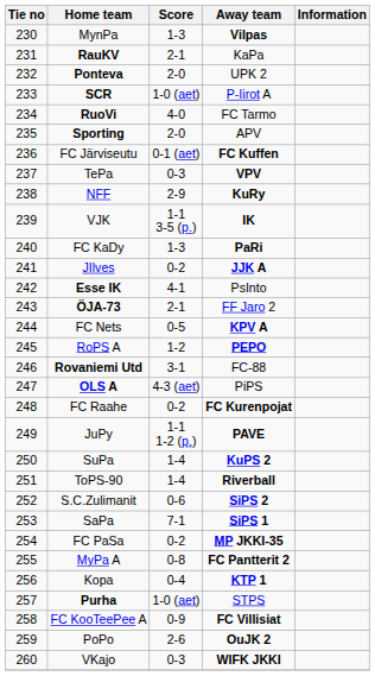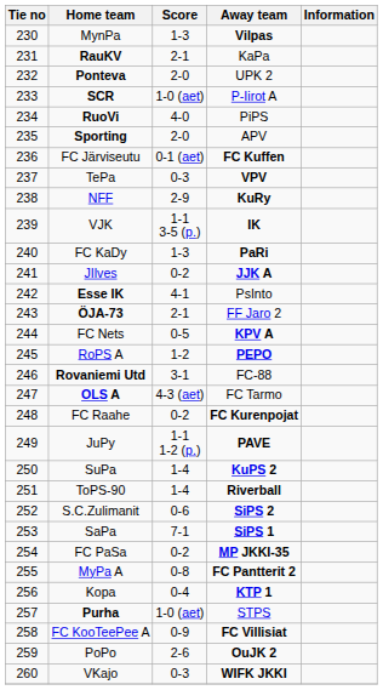 <table class="wikitable" style="text-align:center">
 <tr>
 <th style= width="40px">Tie no</th>
 <th style= width="150px">Home team</th>
 <th style= width="60px">Score</th>
 <th style= width="150px">Away team</th>
 <th style= width="30px">Information</th>
 </tr>
 <tr>
 <td>230</td>
 <td>MynPa</td>
 <td>1-3</td>
 <td><strong>Vilpas</strong></td>
 <td></td>
 </tr>
 <tr>
 <td>231</td>
 <td><strong>RauKV</strong></td>
 <td>2-1</td>
 <td>KaPa</td>
 <td></td>
 </tr>
 <tr>
 <td>232</td>
 <td><strong>Ponteva</strong></td>
 <td>2-0</td>
 <td>UPK 2</td>
 <td></td>
 </tr>
 <tr>
 <td>233</td>
 <td><strong>SCR</strong></td>
 <td>1-0 (<a href='#'>aet</a>)</td>
 <td><a href='#'>P-Iirot</a> A</td>
 <td></td>
 </tr>
 <tr>
 <td>234</td>
 <td><strong>RuoVi</strong></td>
 <td>4-0</td>
-<td>FC Tarmo</td>
+<td>PiPS</td>
 <td></td>
 </tr>
 <tr>
 <td>235</td>
 <td><strong>Sporting</strong></td>
 <td>2-0</td>
 <td>APV</td>
 <td></td>
 </tr>
 <tr>
 <td>236</td>
 <td>FC Järviseutu</td>
 <td>0-1 (<a href='#'>aet</a>)</td>
 <td><strong>FC Kuffen</strong></td>
 <td></td>
 </tr>
 <tr>
 <td>237</td>
 <td>TePa</td>
 <td>0-3</td>
 <td><strong>VPV</strong></td>
 <td></td>
 </tr>
 <tr>
 <td>238</td>
 <td><a href='#'>NFF</a></td>
 <td>2-9</td>
 <td><strong>KuRy</strong></td>
 <td></td>
 </tr>
 <tr>
 <td>239</td>
 <td>VJK</td>
 <td>1-1<br> 3-5 (<a href='#'>p.</a>)</td>
 <td><strong>IK</strong></td>
 <td></td>
 </tr>
 <tr>
 <td>240</td>
 <td>FC KaDy</td>
 <td>1-3</td>
 <td><strong>PaRi</strong></td>
 <td></td>
 </tr>
 <tr>
 <td>241</td>
 <td><a href='#'>JIlves</a></td>
 <td>0-2</td>
 <td><strong><a href='#'>JJK</a> A</strong></td>
 <td></td>
 </tr>
 <tr>
 <td>242</td>
 <td><strong>Esse IK</strong></td>
 <td>4-1</td>
 <td>PsInto</td>
 <td></td>
 </tr>
 <tr>
 <td>243</td>
 <td><strong>ÖJA-73</strong></td>
 <td>2-1</td>
 <td><a href='#'>FF Jaro</a> 2</td>
 <td></td>
 </tr>
 <tr>
 <td>244</td>
 <td>FC Nets</td>
 <td>0-5</td>
 <td><strong><a href='#'>KPV</a> A</strong></td>
 <td></td>
 </tr>
 <tr>
 <td>245</td>
 <td><a href='#'>RoPS</a> A</td>
 <td>1-2</td>
 <td><strong><a href='#'>PEPO</a></strong></td>
 <td></td>
 </tr>
 <tr>
 <td>246</td>
 <td><strong>Rovaniemi Utd</strong></td>
 <td>3-1</td>
 <td>FC-88</td>
 <td></td>
 </tr>
 <tr>
 <td>247</td>
 <td><strong><a href='#'>OLS</a> A</strong></td>
 <td>4-3 (<a href='#'>aet</a>)</td>
-<td>PiPS</td>
+<td>FC Tarmo</td>
 <td></td>
 </tr>
 <tr>
 <td>248</td>
 <td>FC Raahe</td>
 <td>0-2</td>
 <td><strong>FC Kurenpojat</strong></td>
 <td></td>
 </tr>
 <tr>
 <td>249</td>
 <td>JuPy</td>
 <td>1-1<br> 1-2 (<a href='#'>p.</a>)</td>
 <td><strong>PAVE</strong></td>
 <td></td>
 </tr>
 <tr>
 <td>250</td>
 <td>SuPa</td>
 <td>1-4</td>
 <td><strong><a href='#'>KuPS</a> 2</strong></td>
 <td></td>
 </tr>
 <tr>
 <td>251</td>
 <td>ToPS-90</td>
 <td>1-4</td>
 <td><strong>Riverball</strong></td>
 <td></td>
 </tr>
 <tr>
 <td>252</td>
 <td>S.C.Zulimanit</td>
 <td>0-6</td>
 <td><strong><a href='#'>SiPS</a> 2</strong></td>
 <td></td>
 </tr>
 <tr>
 <td>253</td>
 <td>SaPa</td>
 <td>7-1</td>
 <td><strong><a href='#'>SiPS</a> 1</strong></td>
 <td></td>
 </tr>
 <tr>
 <td>254</td>
 <td>FC PaSa</td>
 <td>0-2</td>
 <td><strong><a href='#'>MP</a> JKKI-35</strong></td>
 <td></td>
 </tr>
 <tr>
 <td>255</td>
 <td><a href='#'>MyPa</a> A</td>
 <td>0-8</td>
 <td><strong>FC Pantterit 2</strong></td>
 <td></td>
 </tr>
 <tr>
 <td>256</td>
 <td>Kopa</td>
 <td>0-4</td>
 <td><strong><a href='#'>KTP</a> 1</strong></td>
 <td></td>
 </tr>
 <tr>
 <td>257</td>
 <td><strong>Purha</strong></td>
 <td>1-0 (<a href='#'>aet</a>)</td>
 <td><a href='#'>STPS</a></td>
 <td></td>
 </tr>
 <tr>
 <td>258</td>
 <td><a href='#'>FC KooTeePee</a> A</td>
 <td>0-9</td>
 <td><strong>FC Villisiat</strong></td>
 <td></td>
 </tr>
 <tr>
 <td>259</td>
 <td>PoPo</td>
 <td>2-6</td>
 <td><strong>OuJK 2</strong></td>
 <td></td>
 </tr>
 <tr>
 <td>260</td>
 <td>VKajo</td>
 <td>0-3</td>
 <td><strong>WIFK JKKI</strong></td>
 <td></td>
 </tr>
 <tr>
 </tr>
 </table>
